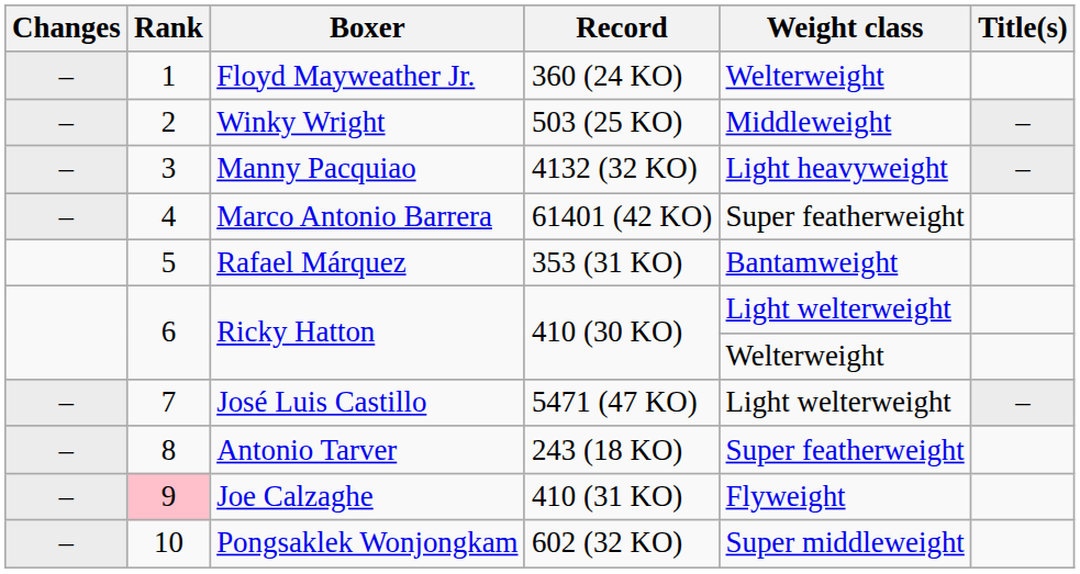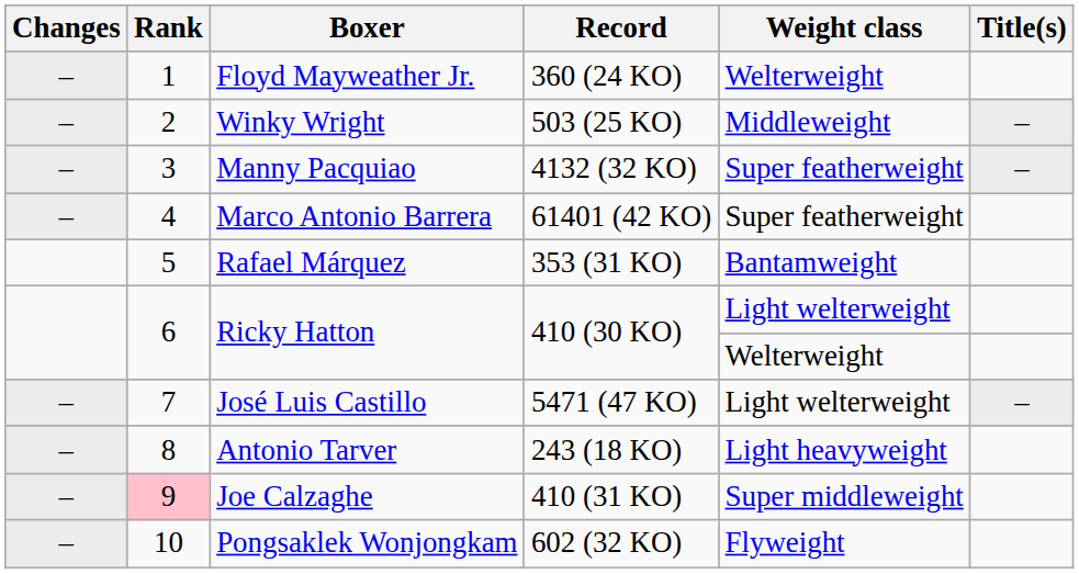 <table class="wikitable ">
 <tr>
 <th>Changes</th>
 <th>Rank</th>
 <th>Boxer</th>
 <th>Record</th>
 <th>Weight class</th>
 <th>Title(s)</th>
 </tr>
 <tr>
 <td align=center bgcolor=#ECECEC>–</td>
 <td align=center>1</td>
 <td><a href='#'>Floyd Mayweather Jr.</a></td>
 <td>360 (24 KO)</td>
 <td><a href='#'>Welterweight</a></td>
 <td></td>
 </tr>
 <tr>
 <td align=center bgcolor=#ECECEC>–</td>
 <td align=center>2</td>
 <td><a href='#'>Winky Wright</a></td>
 <td>503 (25 KO)</td>
 <td><a href='#'>Middleweight</a></td>
 <td align=center bgcolor=#ECECEC data-sort-value="Z">–</td>
 </tr>
 <tr>
 <td align=center bgcolor=#ECECEC>–</td>
 <td align=center>3</td>
 <td><a href='#'>Manny Pacquiao</a></td>
 <td>4132 (32 KO)</td>
-<td><a href='#'>Light heavyweight</a></td>
+<td><a href='#'>Super featherweight</a></td>
 <td align=center bgcolor=#ECECEC data-sort-value="Z">–</td>
 </tr>
 <tr>
 <td align=center bgcolor=#ECECEC>–</td>
 <td align=center>4</td>
 <td><a href='#'>Marco Antonio Barrera</a></td>
 <td>61401 (42 KO)</td>
 <td>Super featherweight</td>
 <td></td>
 </tr>
 <tr>
 <td align=center></td>
 <td align=center>5</td>
 <td><a href='#'>Rafael Márquez</a></td>
 <td>353 (31 KO)</td>
 <td><a href='#'>Bantamweight</a></td>
 <td></td>
 </tr>
 <tr>
 <td rowspan=2 align=center></td>
 <td rowspan=2 align=center>6</td>
 <td rowspan=2><a href='#'>Ricky Hatton</a></td>
 <td rowspan=2>410 (30 KO)</td>
 <td><a href='#'>Light welterweight</a></td>
 <td></td>
 </tr>
 <tr>
 <td>Welterweight</td>
 <td></td>
 </tr>
 <tr>
 <td align=center bgcolor=#ECECEC>–</td>
 <td align=center>7</td>
 <td><a href='#'>José Luis Castillo</a></td>
 <td>5471 (47 KO)</td>
 <td>Light welterweight</td>
 <td align=center bgcolor=#ECECEC data-sort-value="Z">–</td>
 </tr>
 <tr>
 <td align=center bgcolor=#ECECEC>–</td>
 <td align=center>8</td>
 <td><a href='#'>Antonio Tarver</a></td>
 <td>243 (18 KO)</td>
-<td><a href='#'>Super featherweight</a></td>
+<td><a href='#'>Light heavyweight</a></td>
 <td></td>
 </tr>
 <tr>
 <td align=center bgcolor=#ECECEC>–</td>
 <td align=center style="background: pink;">9</td>
 <td><a href='#'>Joe Calzaghe</a></td>
 <td>410 (31 KO)</td>
-<td><a href='#'>Flyweight</a></td>
+<td><a href='#'>Super middleweight</a></td>
 <td></td>
 </tr>
 <tr>
 <td align=center bgcolor=#ECECEC>–</td>
 <td align=center>10</td>
 <td><a href='#'>Pongsaklek Wonjongkam</a></td>
 <td>602 (32 KO)</td>
-<td><a href='#'>Super middleweight</a></td>
+<td><a href='#'>Flyweight</a></td>
 <td></td>
 </tr>
 </table>
